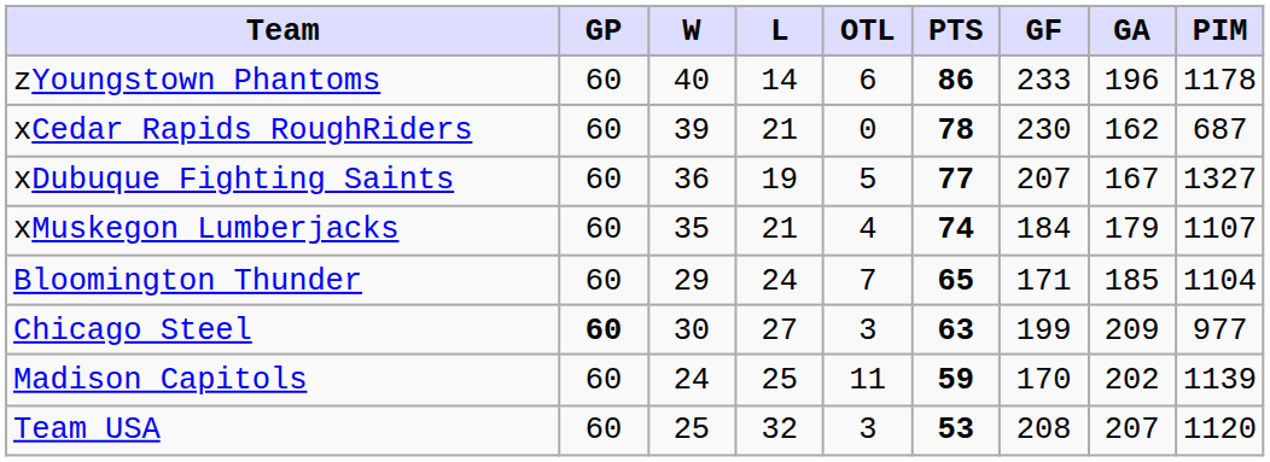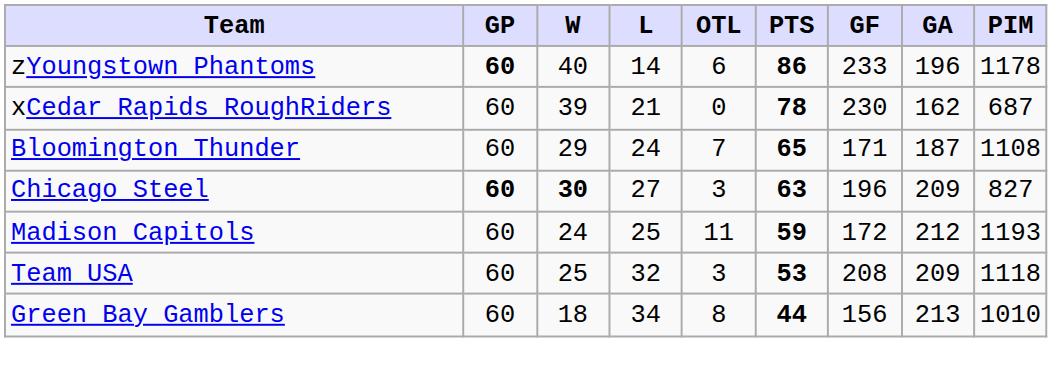 <table class="wikitable" style="text-align:center">
 <tr>
 <th style="background:#ddf; width:44%;">Team</th>
 <th style="background:#ddf; width:7%;">GP</th>
 <th style="background:#ddf; width:7%;">W</th>
 <th style="background:#ddf; width:7%;">L</th>
 <th style="background:#ddf; width:7%;">OTL</th>
 <th style="background:#ddf; width:7%;">PTS</th>
 <th style="background:#ddf; width:7%;">GF</th>
 <th style="background:#ddf; width:7%;">GA</th>
 <th style="background:#ddf; width:7%;">PIM</th>
 </tr>
 <tr>
 <td align=left>z<a href='#'>Youngstown Phantoms</a></td>
-<td>60</td>
+<td><strong>60</strong></td>
 <td>40</td>
 <td>14</td>
 <td>6</td>
 <td><strong>86</strong></td>
 <td>233</td>
 <td>196</td>
 <td>1178</td>
 </tr>
 <tr>
 <td align=left>x<a href='#'>Cedar Rapids RoughRiders</a></td>
 <td>60</td>
 <td>39</td>
 <td>21</td>
 <td>0</td>
 <td><strong>78</strong></td>
 <td>230</td>
 <td>162</td>
 <td>687</td>
 </tr>
 <tr>
-<td align=left>x<a href='#'>Dubuque Fighting Saints</a></td>
-<td>60</td>
-<td>36</td>
-<td>19</td>
-<td>5</td>
-<td><strong>77</strong></td>
-<td>207</td>
-<td>167</td>
-<td>1327</td>
-</tr>
-<tr>
-<td align=left>x<a href='#'>Muskegon Lumberjacks</a></td>
-<td>60</td>
-<td>35</td>
-<td>21</td>
-<td>4</td>
-<td><strong>74</strong></td>
-<td>184</td>
-<td>179</td>
-<td>1107</td>
-</tr>
-<tr>
 <td align=left><a href='#'>Bloomington Thunder</a></td>
 <td>60</td>
 <td>29</td>
 <td>24</td>
 <td>7</td>
 <td><strong>65</strong></td>
 <td>171</td>
-<td>185</td>
-<td>1104</td>
+<td>187</td>
+<td>1108</td>
 </tr>
 <tr>
 <td align=left><a href='#'>Chicago Steel</a></td>
 <td><strong>60</strong></td>
-<td>30</td>
+<td><strong>30</strong></td>
 <td>27</td>
 <td>3</td>
 <td><strong>63</strong></td>
-<td>199</td>
+<td>196</td>
 <td>209</td>
-<td>977</td>
+<td>827</td>
 </tr>
 <tr>
 <td align=left><a href='#'>Madison Capitols</a></td>
 <td>60</td>
 <td>24</td>
 <td>25</td>
 <td>11</td>
 <td><strong>59</strong></td>
-<td>170</td>
-<td>202</td>
-<td>1139</td>
+<td>172</td>
+<td>212</td>
+<td>1193</td>
 </tr>
 <tr>
 <td align=left><a href='#'>Team USA</a></td>
 <td>60</td>
 <td>25</td>
 <td>32</td>
 <td>3</td>
 <td><strong>53</strong></td>
 <td>208</td>
-<td>207</td>
-<td>1120</td>
+<td>209</td>
+<td>1118</td>
+</tr>
+<tr>
+<td align=left><a href='#'>Green Bay Gamblers</a></td>
+<td>60</td>
+<td>18</td>
+<td>34</td>
+<td>8</td>
+<td><strong>44</strong></td>
+<td>156</td>
+<td>213</td>
+<td>1010</td>
 </tr>
 </table>
